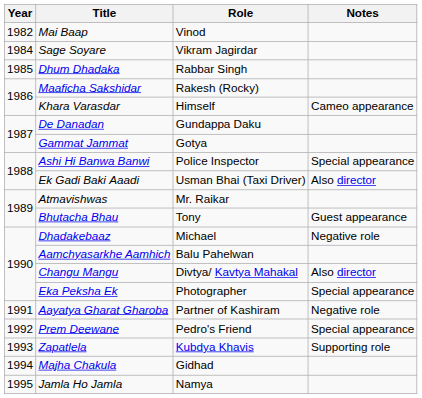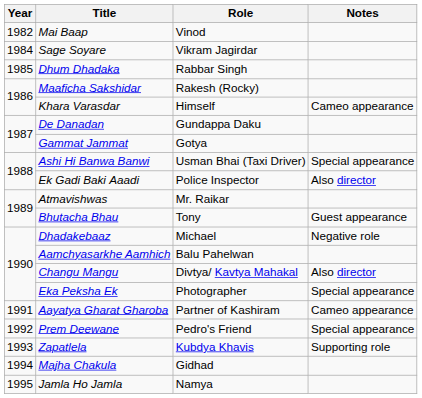 <table class="wikitable">
 <tr>
 <th>Year</th>
 <th>Title</th>
 <th>Role</th>
 <th>Notes</th>
 </tr>
 <tr>
 <td>1982</td>
 <td><em>Mai Baap</em></td>
 <td>Vinod</td>
 <td></td>
 </tr>
 <tr>
 <td>1984</td>
 <td><em>Sage Soyare</em></td>
 <td>Vikram Jagirdar</td>
 <td></td>
 </tr>
 <tr>
 <td>1985</td>
 <td><em><a href='#'>Dhum Dhadaka</a></em></td>
 <td>Rabbar Singh</td>
 <td></td>
 </tr>
 <tr>
 <td rowspan="2">1986</td>
 <td><em><a href='#'>Maaficha Sakshidar</a></em></td>
 <td>Rakesh (Rocky)</td>
 <td></td>
 </tr>
 <tr>
 <td><em>Khara Varasdar</em></td>
 <td>Himself</td>
 <td>Cameo appearance</td>
 </tr>
 <tr>
 <td rowspan="2">1987</td>
 <td><em><a href='#'>De Danadan</a></em></td>
 <td>Gundappa Daku</td>
 <td></td>
 </tr>
 <tr>
 <td><em><a href='#'>Gammat Jammat</a></em></td>
 <td>Gotya</td>
 <td></td>
 </tr>
 <tr>
 <td rowspan="2">1988</td>
 <td><em><a href='#'>Ashi Hi Banwa Banwi</a></em></td>
-<td>Police Inspector</td>
+<td>Usman Bhai (Taxi Driver)</td>
 <td>Special appearance</td>
 </tr>
 <tr>
 <td><em>Ek Gadi Baki</em> <em>Aaadi</em></td>
-<td>Usman Bhai (Taxi Driver)</td>
+<td>Police Inspector</td>
 <td>Also <a href='#'>director</a></td>
 </tr>
 <tr>
 <td rowspan="2">1989</td>
 <td><em>Atmavishwas</em></td>
 <td>Mr. Raikar</td>
 <td></td>
 </tr>
 <tr>
 <td><em><a href='#'>Bhutacha Bhau</a></em></td>
 <td>Tony</td>
 <td>Guest appearance</td>
 </tr>
 <tr>
 <td rowspan="4">1990</td>
 <td><em><a href='#'>Dhadakebaaz</a></em></td>
 <td>Michael</td>
 <td>Negative role</td>
 </tr>
 <tr>
 <td><em><a href='#'>Aamchyasarkhe Aamhich</a></em></td>
 <td>Balu Pahelwan</td>
 <td></td>
 </tr>
 <tr>
 <td><em><a href='#'>Changu Mangu</a></em></td>
 <td>Divtya/ <a href='#'>Kavtya Mahakal</a></td>
 <td>Also <a href='#'>director</a></td>
 </tr>
 <tr>
 <td><em><a href='#'>Eka Peksha Ek</a></em></td>
 <td>Photographer</td>
 <td>Special appearance</td>
 </tr>
 <tr>
 <td>1991</td>
 <td><em><a href='#'>Aayatya Gharat Gharoba</a></em></td>
 <td>Partner of Kashiram</td>
-<td>Negative role</td>
+<td>Cameo appearance</td>
 </tr>
 <tr>
 <td>1992</td>
 <td><em><a href='#'>Prem Deewane</a></em></td>
 <td>Pedro's Friend</td>
 <td>Special appearance</td>
 </tr>
 <tr>
 <td>1993</td>
 <td><em><a href='#'>Zapatlela</a></em></td>
 <td><a href='#'>Kubdya Khavis</a></td>
 <td>Supporting role</td>
 </tr>
 <tr>
 <td>1994</td>
 <td><em><a href='#'>Majha Chakula</a></em></td>
 <td>Gidhad</td>
 <td></td>
 </tr>
 <tr>
 <td>1995</td>
 <td><em>Jamla Ho Jamla</em></td>
 <td>Namya</td>
 <td></td>
 </tr>
 </table>
